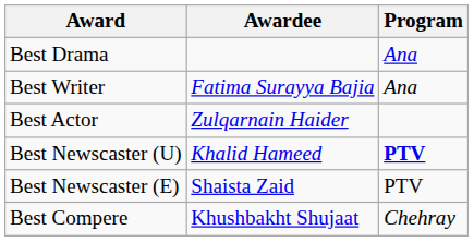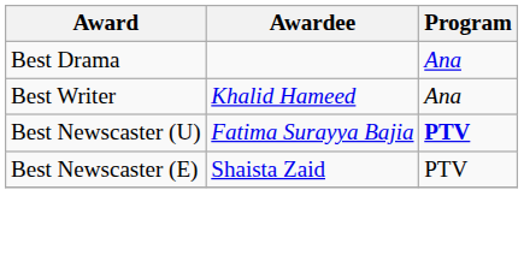 <table class="wikitable">
 <tr>
 <th>Award</th>
 <th>Awardee</th>
 <th>Program</th>
 </tr>
 <tr>
 <td>Best Drama</td>
 <td></td>
 <td><em><a href='#'>Ana</a></em></td>
 </tr>
 <tr>
 <td>Best Writer</td>
-<td><em><a href='#'>Fatima Surayya Bajia</a></em></td>
+<td><em><a href='#'> Khalid Hameed</a></em></td>
 <td><em>Ana</em></td>
 </tr>
 <tr>
-<td>Best Actor</td>
-<td><em><a href='#'>Zulqarnain Haider</a></em></td>
-<td></td>
-</tr>
-<tr>
 <td>Best Newscaster (U)</td>
-<td><em><a href='#'> Khalid Hameed</a></em></td>
+<td><em><a href='#'>Fatima Surayya Bajia</a></em></td>
 <td><strong><a href='#'>PTV</a></strong></td>
 </tr>
 <tr>
 <td>Best Newscaster (E)</td>
 <td><a href='#'>Shaista Zaid</a></td>
 <td>PTV</td>
 </tr>
 <tr>
-<td>Best Compere</td>
-<td><a href='#'>Khushbakht Shujaat</a></td>
-<td><em>Chehray</em></td>
-</tr>
-<tr>
 </tr>
 </table>
